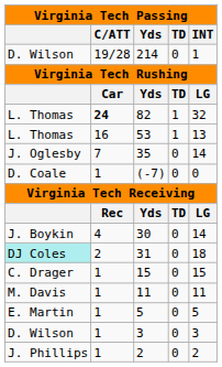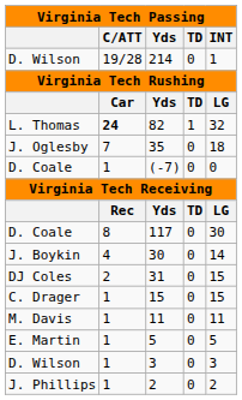 <table class="wikitable">
 <tr>
 <th colspan="5" style="background:#FF8C00;">Virginia Tech Passing</th>
 </tr>
 <tr>
 <th></th>
 <th>C/ATT</th>
 <th>Yds</th>
 <th>TD</th>
 <th>INT</th>
 </tr>
 <tr>
 <td>D. Wilson</td>
 <td>19/28</td>
 <td>214</td>
 <td>0</td>
 <td>1</td>
 </tr>
 <tr>
 <th colspan="5" style="background:#FF8C00;">Virginia Tech Rushing</th>
 </tr>
 <tr>
 <th></th>
 <th>Car</th>
 <th>Yds</th>
 <th>TD</th>
 <th>LG</th>
 </tr>
 <tr>
 <td>L. Thomas</td>
 <td><strong>24</strong></td>
 <td>82</td>
 <td>1</td>
 <td>32</td>
 </tr>
 <tr>
-<td>L. Thomas</td>
-<td>16</td>
-<td>53</td>
-<td>1</td>
-<td>13</td>
-</tr>
-<tr>
 <td>J. Oglesby</td>
 <td>7</td>
 <td>35</td>
 <td>0</td>
-<td>14</td>
+<td>18</td>
 </tr>
 <tr>
 <td>D. Coale</td>
 <td>1</td>
 <td>(-7)</td>
 <td>0</td>
 <td>0</td>
 </tr>
 <tr>
 <th colspan="5" style="background:#FF8C00;">Virginia Tech Receiving</th>
 </tr>
 <tr>
 <th></th>
 <th>Rec</th>
 <th>Yds</th>
 <th>TD</th>
 <th>LG</th>
 </tr>
 <tr>
+<td>D. Coale</td>
+<td>8</td>
+<td>117</td>
+<td>0</td>
+<td>30</td>
+</tr>
+<tr>
 <td>J. Boykin</td>
 <td>4</td>
 <td>30</td>
 <td>0</td>
 <td>14</td>
 </tr>
 <tr>
-<td style="background: paleturquoise;">DJ Coles</td>
+<td>DJ Coles</td>
 <td>2</td>
 <td>31</td>
 <td>0</td>
-<td>18</td>
+<td>15</td>
 </tr>
 <tr>
 <td>C. Drager</td>
 <td>1</td>
 <td>15</td>
 <td>0</td>
 <td>15</td>
 </tr>
 <tr>
 <td>M. Davis</td>
 <td>1</td>
 <td>11</td>
 <td>0</td>
 <td>11</td>
 </tr>
 <tr>
 <td>E. Martin</td>
 <td>1</td>
 <td>5</td>
 <td>0</td>
 <td>5</td>
 </tr>
 <tr>
 <td>D. Wilson</td>
 <td>1</td>
 <td>3</td>
 <td>0</td>
 <td>3</td>
 </tr>
 <tr>
 <td>J. Phillips</td>
 <td>1</td>
 <td>2</td>
 <td>0</td>
 <td>2</td>
 </tr>
 </table>
